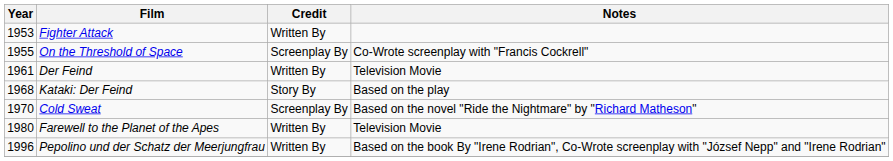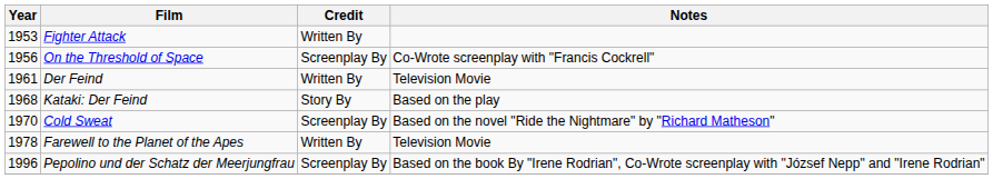 <table class="wikitable">
 <tr>
 <th>Year</th>
 <th>Film</th>
 <th>Credit</th>
 <th>Notes</th>
 </tr>
 <tr>
 <td>1953</td>
 <td><em><a href='#'>Fighter Attack</a></em></td>
 <td>Written By</td>
 <td></td>
 </tr>
 <tr>
-<td>1955</td>
+<td>1956</td>
 <td><em><a href='#'>On the Threshold of Space</a></em></td>
 <td>Screenplay By</td>
 <td>Co-Wrote screenplay with "Francis Cockrell"</td>
 </tr>
 <tr>
 <td>1961</td>
 <td><em>Der Feind</em></td>
 <td>Written By</td>
 <td>Television Movie</td>
 </tr>
 <tr>
 <td>1968</td>
 <td><em>Kataki: Der Feind</em></td>
 <td>Story By</td>
 <td>Based on the play</td>
 </tr>
 <tr>
 <td>1970</td>
 <td><em><a href='#'>Cold Sweat</a></em></td>
 <td>Screenplay By</td>
 <td>Based on the novel "Ride the Nightmare" by "<a href='#'>Richard Matheson</a>"</td>
 </tr>
 <tr>
-<td>1980</td>
+<td>1978</td>
 <td><em>Farewell to the Planet of the Apes</em></td>
 <td>Written By</td>
 <td>Television Movie</td>
 </tr>
 <tr>
 <td>1996</td>
 <td><em>Pepolino und der Schatz der Meerjungfrau</em></td>
-<td>Written By</td>
+<td>Screenplay By</td>
 <td>Based on the book By "Irene Rodrian", Co-Wrote screenplay with "József Nepp" and "Irene Rodrian"</td>
 </tr>
 <tr>
 </tr>
 </table>
